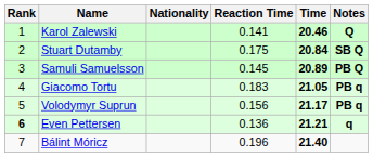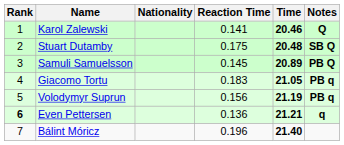 <table class="wikitable sortable" style="text-align:center">
 <tr>
 <th>Rank</th>
 <th>Name</th>
 <th>Nationality</th>
 <th>Reaction Time</th>
 <th>Time</th>
 <th>Notes</th>
 </tr>
 <tr bgcolor=ccffcc>
 <td>1</td>
 <td align=left><a href='#'>Karol Zalewski</a></td>
 <td align=left></td>
 <td>0.141</td>
 <td><strong>20.46</strong></td>
 <td><strong>Q</strong></td>
 </tr>
 <tr bgcolor=ccffcc>
 <td>2</td>
 <td align=left><a href='#'>Stuart Dutamby</a></td>
 <td align=left></td>
 <td>0.175</td>
-<td><strong>20.84</strong></td>
+<td><strong>20.48</strong></td>
 <td><strong>SB Q</strong></td>
 </tr>
 <tr bgcolor=ccffcc>
 <td>3</td>
 <td align=left><a href='#'>Samuli Samuelsson</a></td>
 <td align=left></td>
 <td>0.145</td>
 <td><strong>20.89</strong></td>
 <td><strong>PB Q</strong></td>
 </tr>
 <tr bgcolor=ddffdd>
 <td>4</td>
 <td align=left><a href='#'>Giacomo Tortu</a></td>
 <td align=left></td>
 <td>0.183</td>
 <td><strong>21.05</strong></td>
 <td><strong>PB q</strong></td>
 </tr>
 <tr bgcolor=ddffdd>
 <td>5</td>
 <td align=left><a href='#'>Volodymyr Suprun</a></td>
 <td align=left></td>
 <td>0.156</td>
-<td><strong>21.17</strong></td>
+<td><strong>21.19</strong></td>
 <td><strong>PB q</strong></td>
 </tr>
 <tr bgcolor=ddffdd>
 <td><strong>6</strong></td>
 <td align=left><a href='#'>Even Pettersen</a></td>
 <td align=left></td>
 <td>0.136</td>
 <td><strong>21.21</strong></td>
 <td><strong>q</strong></td>
 </tr>
 <tr>
 <td>7</td>
 <td align=left><a href='#'>Bálint Móricz</a></td>
 <td align=left></td>
 <td>0.196</td>
 <td><strong>21.40</strong></td>
 <td></td>
 </tr>
 </table>
